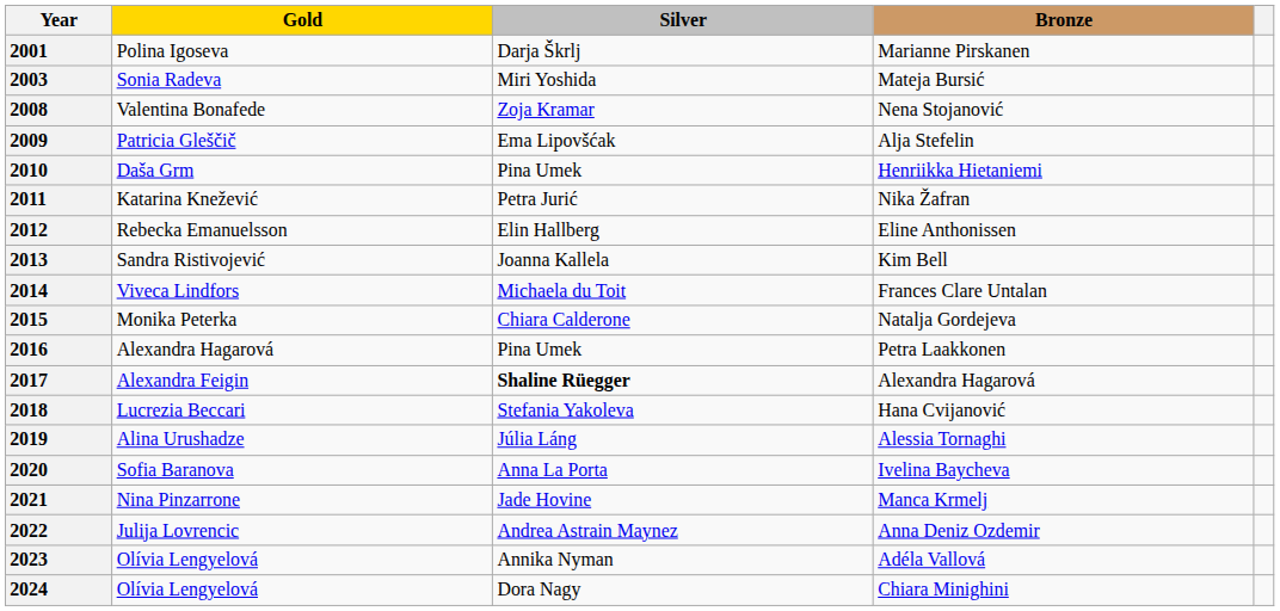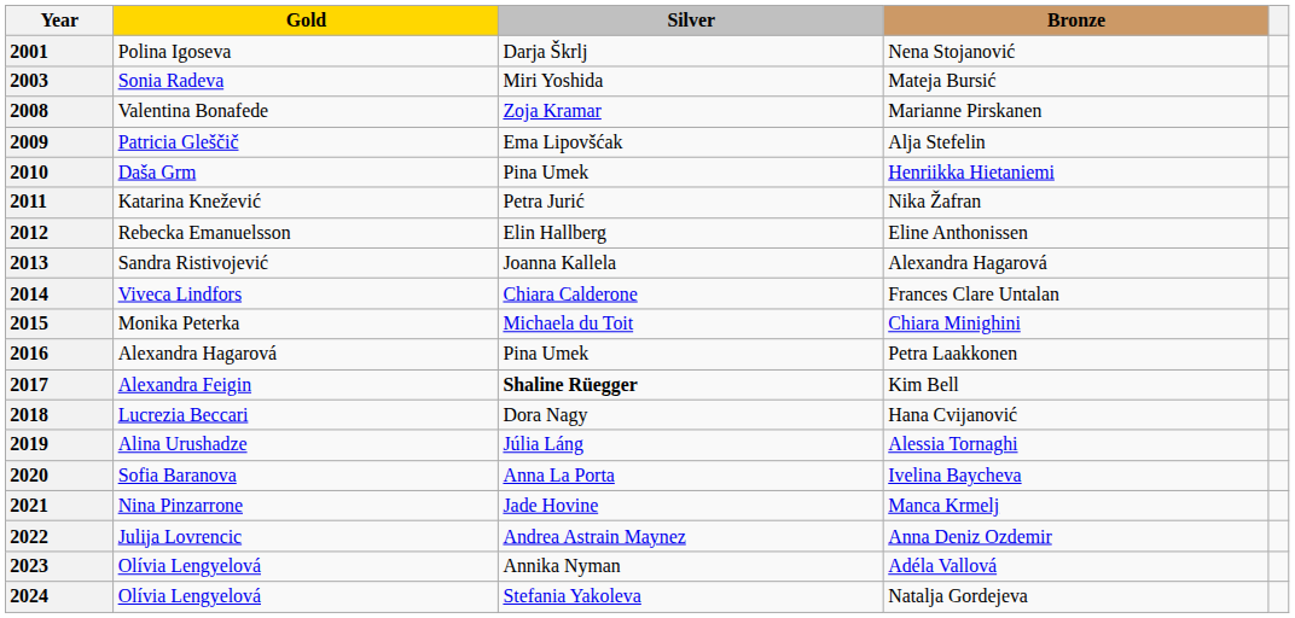 <table class="wikitable unsortable" style="text-align:left; width:85%">
 <tr>
 <th scope="col" style="text-align:center">Year</th>
 <td scope="col" style="text-align:center; width:30%; background:gold"><strong>Gold</strong></td>
 <td scope="col" style="text-align:center; width:30%; background:silver"><strong>Silver</strong></td>
 <td scope="col" style="text-align:center; width:30%; background:#c96"><strong>Bronze</strong></td>
 <th scope="col" style="text-align:center"></th>
 </tr>
 <tr>
 <th scope="row" style="text-align:left">2001</th>
 <td> Polina Igoseva</td>
 <td> Darja Škrlj</td>
-<td> Marianne Pirskanen</td>
+<td> Nena Stojanović</td>
 <td></td>
 </tr>
 <tr>
 <th scope="row" style="text-align:left">2003</th>
 <td> <a href='#'>Sonia Radeva</a></td>
 <td> Miri Yoshida</td>
 <td> Mateja Bursić</td>
 <td></td>
 </tr>
 <tr>
 <th scope="row" style="text-align:left">2008</th>
 <td> Valentina Bonafede</td>
 <td> <a href='#'>Zoja Kramar</a></td>
-<td> Nena Stojanović</td>
+<td> Marianne Pirskanen</td>
 <td></td>
 </tr>
 <tr>
 <th scope="row" style="text-align:left">2009</th>
 <td> <a href='#'>Patricia Gleščič</a></td>
 <td> Ema Lipovšćak</td>
 <td> Alja Stefelin</td>
 <td></td>
 </tr>
 <tr>
 <th scope="row" style="text-align:left">2010</th>
 <td> <a href='#'>Daša Grm</a></td>
 <td> Pina Umek</td>
 <td> <a href='#'>Henriikka Hietaniemi</a></td>
 <td></td>
 </tr>
 <tr>
 <th scope="row" style="text-align:left">2011</th>
 <td> Katarina Knežević</td>
 <td> Petra Jurić</td>
 <td> Nika Žafran</td>
 <td></td>
 </tr>
 <tr>
 <th scope="row" style="text-align:left">2012</th>
 <td> Rebecka Emanuelsson</td>
 <td> Elin Hallberg</td>
 <td> Eline Anthonissen</td>
 <td></td>
 </tr>
 <tr>
 <th scope="row" style="text-align:left">2013</th>
 <td> Sandra Ristivojević</td>
 <td> Joanna Kallela</td>
-<td> Kim Bell</td>
+<td> Alexandra Hagarová</td>
 <td></td>
 </tr>
 <tr>
 <th scope="row" style="text-align:left">2014</th>
 <td> <a href='#'>Viveca Lindfors</a></td>
-<td> <a href='#'>Michaela du Toit</a></td>
+<td> <a href='#'>Chiara Calderone</a></td>
 <td> Frances Clare Untalan</td>
 <td></td>
 </tr>
 <tr>
 <th scope="row" style="text-align:left">2015</th>
 <td> Monika Peterka</td>
-<td> <a href='#'>Chiara Calderone</a></td>
-<td> Natalja Gordejeva</td>
+<td> <a href='#'>Michaela du Toit</a></td>
+<td> <a href='#'>Chiara Minighini</a></td>
 <td></td>
 </tr>
 <tr>
 <th scope="row" style="text-align:left">2016</th>
 <td> Alexandra Hagarová</td>
 <td> Pina Umek</td>
 <td> Petra Laakkonen</td>
 <td></td>
 </tr>
 <tr>
 <th scope="row" style="text-align:left">2017</th>
 <td> <a href='#'>Alexandra Feigin</a></td>
 <td><strong> Shaline Rüegger</strong></td>
-<td> Alexandra Hagarová</td>
+<td> Kim Bell</td>
 <td></td>
 </tr>
 <tr>
 <th scope="row" style="text-align:left">2018</th>
 <td> <a href='#'>Lucrezia Beccari</a></td>
-<td> <a href='#'>Stefania Yakoleva</a></td>
+<td> Dora Nagy</td>
 <td> Hana Cvijanović</td>
 <td></td>
 </tr>
 <tr>
 <th scope="row" style="text-align:left">2019</th>
 <td> <a href='#'>Alina Urushadze</a></td>
 <td> <a href='#'>Júlia Láng</a></td>
 <td> <a href='#'>Alessia Tornaghi</a></td>
 <td></td>
 </tr>
 <tr>
 <th scope="row" style="text-align:left">2020</th>
 <td> <a href='#'>Sofia Baranova</a></td>
 <td> <a href='#'>Anna La Porta</a></td>
 <td> <a href='#'>Ivelina Baycheva</a></td>
 <td></td>
 </tr>
 <tr>
 <th scope="row" style="text-align:left">2021</th>
 <td> <a href='#'>Nina Pinzarrone</a></td>
 <td> <a href='#'>Jade Hovine</a></td>
 <td> <a href='#'>Manca Krmelj</a></td>
 <td></td>
 </tr>
 <tr>
 <th scope="row" style="text-align:left">2022</th>
 <td> <a href='#'>Julija Lovrencic</a></td>
 <td> <a href='#'>Andrea Astrain Maynez</a></td>
 <td> <a href='#'>Anna Deniz Ozdemir</a></td>
 <td></td>
 </tr>
 <tr>
 <th scope="row" style="text-align:left">2023</th>
 <td> <a href='#'>Olívia Lengyelová</a></td>
 <td> Annika Nyman</td>
 <td> <a href='#'>Adéla Vallová</a></td>
 <td></td>
 </tr>
 <tr>
 <th scope="row" style="text-align:left">2024</th>
 <td> <a href='#'>Olívia Lengyelová</a></td>
-<td> Dora Nagy</td>
-<td> <a href='#'>Chiara Minighini</a></td>
+<td> <a href='#'>Stefania Yakoleva</a></td>
+<td> Natalja Gordejeva</td>
 <td></td>
 </tr>
 </table>
